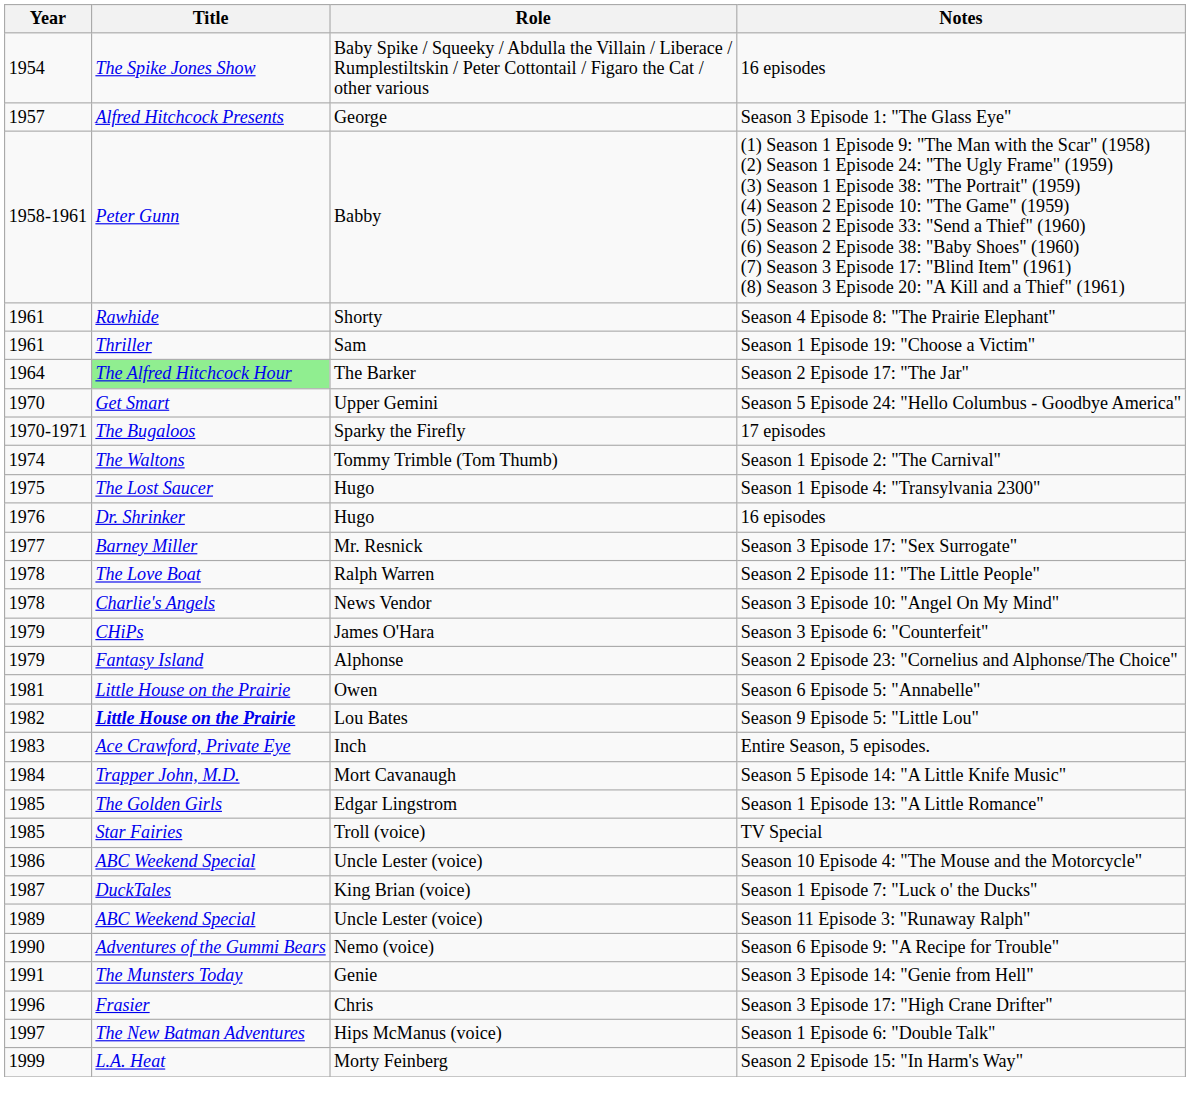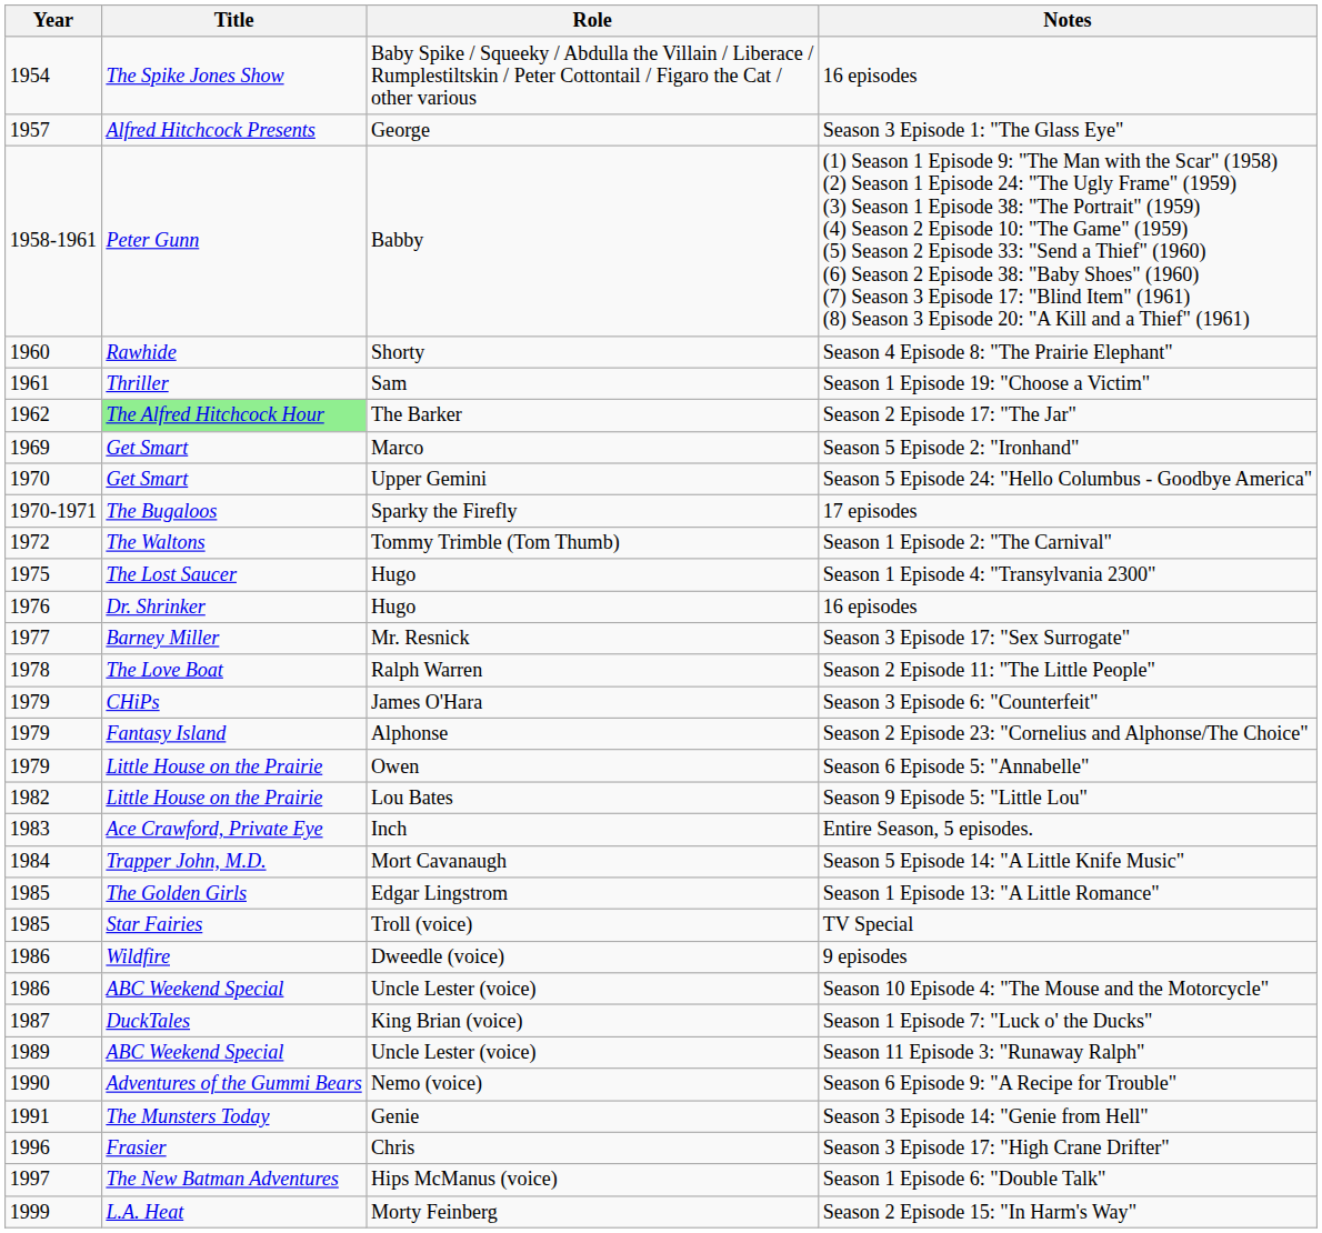 <table class="wikitable">
 <tr>
 <th>Year</th>
 <th>Title</th>
 <th>Role</th>
 <th>Notes</th>
 </tr>
 <tr>
 <td>1954</td>
 <td><em><a href='#'>The Spike Jones Show</a></em></td>
 <td>Baby Spike / Squeeky / Abdulla the Villain / Liberace /<br> Rumplestiltskin / Peter Cottontail / Figaro the Cat /<br> other various</td>
 <td>16 episodes</td>
 </tr>
 <tr>
 <td>1957</td>
 <td><em><a href='#'>Alfred Hitchcock Presents</a></em></td>
 <td>George</td>
 <td>Season 3 Episode 1: "The Glass Eye"</td>
 </tr>
 <tr>
 <td>1958-1961</td>
 <td><em><a href='#'>Peter Gunn</a></em></td>
 <td>Babby</td>
 <td>(1) Season 1 Episode 9: "The Man with the Scar" (1958)<br>(2) Season 1 Episode 24: "The Ugly Frame" (1959)<br>(3) Season 1 Episode 38: "The Portrait" (1959)<br>(4) Season 2 Episode 10: "The Game" (1959)<br>(5) Season 2 Episode 33: "Send a Thief" (1960)<br>(6) Season 2 Episode 38: "Baby Shoes" (1960)<br>(7) Season 3 Episode 17: "Blind Item" (1961)<br>(8) Season 3 Episode 20: "A Kill and a Thief" (1961)</td>
 </tr>
 <tr>
-<td>1961</td>
+<td>1960</td>
 <td><em><a href='#'>Rawhide</a></em></td>
 <td>Shorty</td>
 <td>Season 4 Episode 8: "The Prairie Elephant"</td>
 </tr>
 <tr>
 <td>1961</td>
 <td><em><a href='#'>Thriller</a></em></td>
 <td>Sam</td>
 <td>Season 1 Episode 19: "Choose a Victim"</td>
 </tr>
 <tr>
-<td>1964</td>
+<td>1962</td>
 <td style="background: lightgreen;"><em><a href='#'>The Alfred Hitchcock Hour</a></em></td>
 <td>The Barker</td>
 <td>Season 2 Episode 17: "The Jar"</td>
+</tr>
+<tr>
+<td>1969</td>
+<td><em><a href='#'>Get Smart</a></em></td>
+<td>Marco</td>
+<td>Season 5 Episode 2: "Ironhand"</td>
 </tr>
 <tr>
 <td>1970</td>
 <td><em><a href='#'>Get Smart</a></em></td>
 <td>Upper Gemini</td>
 <td>Season 5 Episode 24: "Hello Columbus - Goodbye America"</td>
 </tr>
 <tr>
 <td>1970-1971</td>
 <td><em><a href='#'>The Bugaloos</a></em></td>
 <td>Sparky the Firefly</td>
 <td>17 episodes</td>
 </tr>
 <tr>
-<td>1974</td>
+<td>1972</td>
 <td><em><a href='#'>The Waltons</a></em></td>
 <td>Tommy Trimble (Tom Thumb)</td>
 <td>Season 1 Episode 2: "The Carnival"</td>
 </tr>
 <tr>
 <td>1975</td>
 <td><em><a href='#'>The Lost Saucer</a></em></td>
 <td>Hugo</td>
 <td>Season 1 Episode 4: "Transylvania 2300"</td>
 </tr>
 <tr>
 <td>1976</td>
 <td><em><a href='#'>Dr. Shrinker</a></em></td>
 <td>Hugo</td>
 <td>16 episodes</td>
 </tr>
 <tr>
 <td>1977</td>
 <td><em><a href='#'>Barney Miller</a></em></td>
 <td>Mr. Resnick</td>
 <td>Season 3 Episode 17: "Sex Surrogate"</td>
 </tr>
 <tr>
 <td>1978</td>
 <td><em><a href='#'>The Love Boat</a></em></td>
 <td>Ralph Warren</td>
 <td>Season 2 Episode 11: "The Little People"</td>
 </tr>
 <tr>
-<td>1978</td>
-<td><em><a href='#'>Charlie's Angels</a></em></td>
-<td>News Vendor</td>
-<td>Season 3 Episode 10: "Angel On My Mind"</td>
-</tr>
-<tr>
 <td>1979</td>
 <td><em><a href='#'>CHiPs</a></em></td>
 <td>James O'Hara</td>
 <td>Season 3 Episode 6: "Counterfeit"</td>
 </tr>
 <tr>
 <td>1979</td>
 <td><em><a href='#'>Fantasy Island</a></em></td>
 <td>Alphonse</td>
 <td>Season 2 Episode 23: "Cornelius and Alphonse/The Choice"</td>
 </tr>
 <tr>
-<td>1981</td>
+<td>1979</td>
 <td><em><a href='#'>Little House on the Prairie</a></em></td>
 <td>Owen</td>
 <td>Season 6 Episode 5: "Annabelle"</td>
 </tr>
 <tr>
 <td>1982</td>
-<td><strong><em><a href='#'>Little House on the Prairie</a></em></strong></td>
+<td><em><a href='#'>Little House on the Prairie</a></em></td>
 <td>Lou Bates</td>
 <td>Season 9 Episode 5: "Little Lou"</td>
 </tr>
 <tr>
 <td>1983</td>
 <td><em><a href='#'>Ace Crawford, Private Eye</a></em></td>
 <td>Inch</td>
 <td>Entire Season, 5 episodes.</td>
 </tr>
 <tr>
 <td>1984</td>
 <td><em><a href='#'>Trapper John, M.D.</a></em></td>
 <td>Mort Cavanaugh</td>
 <td>Season 5 Episode 14: "A Little Knife Music"</td>
 </tr>
 <tr>
 <td>1985</td>
 <td><em><a href='#'>The Golden Girls</a></em></td>
 <td>Edgar Lingstrom</td>
 <td>Season 1 Episode 13: "A Little Romance"</td>
 </tr>
 <tr>
 <td>1985</td>
 <td><em><a href='#'>Star Fairies</a></em></td>
 <td>Troll (voice)</td>
 <td>TV Special</td>
+</tr>
+<tr>
+<td>1986</td>
+<td><em><a href='#'>Wildfire</a></em></td>
+<td>Dweedle (voice)</td>
+<td>9 episodes</td>
 </tr>
 <tr>
 <td>1986</td>
 <td><em><a href='#'>ABC Weekend Special</a></em></td>
 <td>Uncle Lester (voice)</td>
 <td>Season 10 Episode 4: "The Mouse and the Motorcycle"</td>
 </tr>
 <tr>
 <td>1987</td>
 <td><em><a href='#'>DuckTales</a></em></td>
 <td>King Brian (voice)</td>
 <td>Season 1 Episode 7: "Luck o' the Ducks"</td>
 </tr>
 <tr>
 <td>1989</td>
 <td><em><a href='#'>ABC Weekend Special</a></em></td>
 <td>Uncle Lester (voice)</td>
 <td>Season 11 Episode 3: "Runaway Ralph"</td>
 </tr>
 <tr>
 <td>1990</td>
 <td><em><a href='#'>Adventures of the Gummi Bears</a></em></td>
 <td>Nemo (voice)</td>
 <td>Season 6 Episode 9: "A Recipe for Trouble"</td>
 </tr>
 <tr>
 <td>1991</td>
 <td><em><a href='#'>The Munsters Today</a></em></td>
 <td>Genie</td>
 <td>Season 3 Episode 14: "Genie from Hell"</td>
 </tr>
 <tr>
 <td>1996</td>
 <td><em><a href='#'>Frasier</a></em></td>
 <td>Chris</td>
 <td>Season 3 Episode 17: "High Crane Drifter"</td>
 </tr>
 <tr>
 <td>1997</td>
 <td><em><a href='#'>The New Batman Adventures</a></em></td>
 <td>Hips McManus (voice)</td>
 <td>Season 1 Episode 6: "Double Talk"</td>
 </tr>
 <tr>
 <td>1999</td>
 <td><em><a href='#'>L.A. Heat</a></em></td>
 <td>Morty Feinberg</td>
 <td>Season 2 Episode 15: "In Harm's Way"</td>
 </tr>
 </table>
